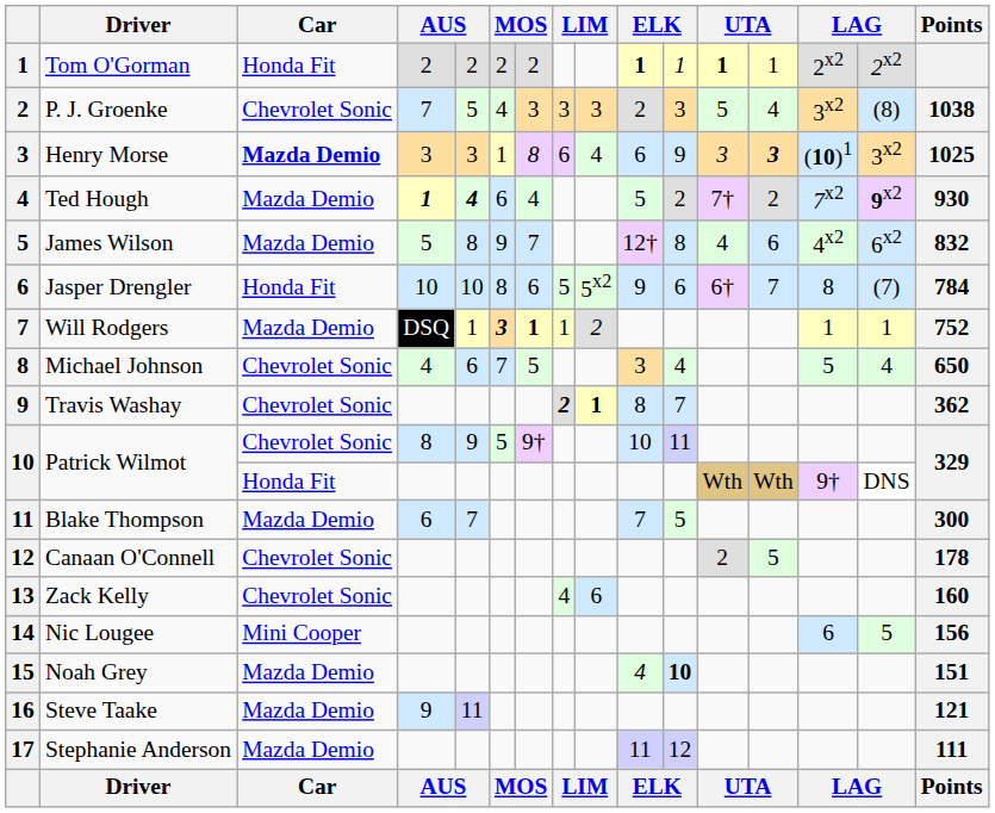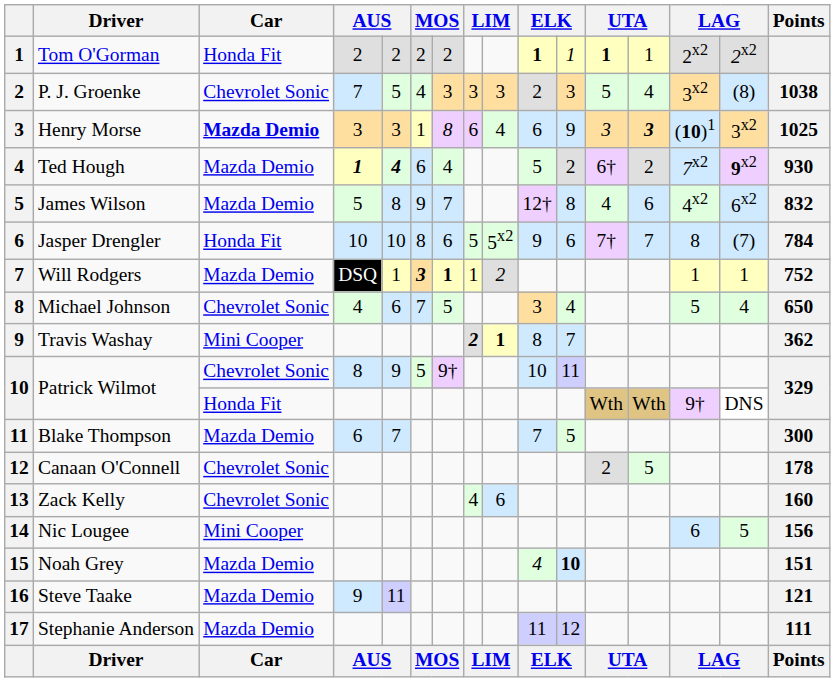 <table class="wikitable" style="font-size:85%; text-align:center">
 <tr valign="top">
 <th valign=middle></th>
 <th valign=middle>Driver</th>
 <th valign=middle>Car</th>
 <th colspan=2><a href='#'>AUS</a></th>
 <th colspan=2><a href='#'>MOS</a></th>
 <th colspan=2><a href='#'>LIM</a></th>
 <th colspan=2><a href='#'>ELK</a></th>
 <th colspan=2><a href='#'>UTA</a></th>
 <th colspan=2><a href='#'>LAG</a></th>
 <th valign=middle>Points</th>
 </tr>
 <tr>
 <th>1</th>
 <td align=left> <a href='#'>Tom O'Gorman</a></td>
 <td align=left><a href='#'>Honda Fit</a></td>
 <td style="background:#DFDFDF;">2</td>
 <td style="background:#DFDFDF;">2</td>
 <td style="background:#DFDFDF;">2</td>
 <td style="background:#DFDFDF;">2</td>
 <td></td>
 <td></td>
 <td style="background:#FFFFBF;"><strong>1</strong></td>
 <td style="background:#FFFFBF;"><em>1</em></td>
 <td style="background:#FFFFBF;"><strong>1</strong></td>
 <td style="background:#FFFFBF;">1</td>
 <td style="background:#DFDFDF;">2<sup>x2</sup></td>
 <td style="background:#DFDFDF;"><em>2</em><sup>x2</sup></td>
 <th></th>
 </tr>
 <tr>
 <th>2</th>
 <td align=left> P. J. Groenke</td>
 <td align=left><a href='#'>Chevrolet Sonic</a></td>
 <td style="background:#CFEAFF;">7</td>
 <td style="background:#DFFFDF;">5</td>
 <td style="background:#DFFFDF;">4</td>
 <td style="background:#FFDF9F;">3</td>
 <td style="background:#FFDF9F;">3</td>
 <td style="background:#FFDF9F;">3</td>
 <td style="background:#DFDFDF;">2</td>
 <td style="background:#FFDF9F;">3</td>
 <td style="background:#DFFFDF;">5</td>
 <td style="background:#DFFFDF;">4</td>
 <td style="background:#FFDF9F;">3<sup>x2</sup></td>
 <td style="background:#CFEAFF;">(8)</td>
 <th>1038</th>
 </tr>
 <tr>
 <th>3</th>
 <td align=left> Henry Morse</td>
 <td align=left><strong><a href='#'>Mazda Demio</a></strong></td>
 <td style="background:#FFDF9F;">3</td>
 <td style="background:#FFDF9F;">3</td>
 <td style="background:#FFFFBF;">1</td>
 <td style="background:#EFCFFF;"><em>8</em></td>
 <td style="background:#EFCFFF;">6</td>
 <td style="background:#DFFFDF;">4</td>
 <td style="background:#CFEAFF;">6</td>
 <td style="background:#CFEAFF;">9</td>
 <td style="background:#FFDF9F;"><em>3</em></td>
 <td style="background:#FFDF9F;"><strong><em>3</em></strong></td>
 <td style="background:#CFEAFF;">(<strong>10</strong>)<sup>1</sup></td>
 <td style="background:#FFDF9F;">3<sup>x2</sup></td>
 <th>1025</th>
 </tr>
 <tr>
 <th>4</th>
 <td align=left> Ted Hough</td>
 <td align=left><a href='#'>Mazda Demio</a></td>
 <td style="background:#FFFFBF;"><strong><em>1</em></strong></td>
 <td style="background:#DFFFDF;"><strong><em>4</em></strong></td>
 <td style="background:#CFEAFF;">6</td>
 <td style="background:#DFFFDF;">4</td>
 <td></td>
 <td></td>
 <td style="background:#DFFFDF;">5</td>
 <td style="background:#DFDFDF;">2</td>
-<td style="background:#EFCFFF;">7†</td>
+<td style="background:#EFCFFF;">6†</td>
 <td style="background:#DFDFDF;">2</td>
 <td style="background:#CFEAFF;"><em>7</em><sup>x2</sup></td>
 <td style="background:#EFCFFF;"><strong>9</strong><sup>x2</sup></td>
 <th>930</th>
 </tr>
 <tr>
 <th>5</th>
 <td align=left> James Wilson</td>
 <td align=left><a href='#'>Mazda Demio</a></td>
 <td style="background:#DFFFDF;">5</td>
 <td style="background:#CFEAFF;">8</td>
 <td style="background:#CFEAFF;">9</td>
 <td style="background:#CFEAFF;">7</td>
 <td></td>
 <td></td>
 <td style="background:#EFCFFF;">12†</td>
 <td style="background:#CFEAFF;">8</td>
 <td style="background:#DFFFDF;">4</td>
 <td style="background:#CFEAFF;">6</td>
 <td style="background:#DFFFDF;">4<sup>x2</sup></td>
 <td style="background:#CFEAFF;">6<sup>x2</sup></td>
 <th>832</th>
 </tr>
 <tr>
 <th>6</th>
 <td align=left> Jasper Drengler</td>
 <td align=left><a href='#'>Honda Fit</a></td>
 <td style="background:#CFEAFF;">10</td>
 <td style="background:#CFEAFF;">10</td>
 <td style="background:#CFEAFF;">8</td>
 <td style="background:#CFEAFF;">6</td>
 <td style="background:#DFFFDF;">5</td>
 <td style="background:#DFFFDF;">5<sup>x2</sup></td>
 <td style="background:#CFEAFF;">9</td>
 <td style="background:#CFEAFF;">6</td>
-<td style="background:#EFCFFF;">6†</td>
+<td style="background:#EFCFFF;">7†</td>
 <td style="background:#CFEAFF;">7</td>
 <td style="background:#CFEAFF;">8</td>
 <td style="background:#CFEAFF;">(7)</td>
 <th>784</th>
 </tr>
 <tr>
 <th>7</th>
 <td align=left> Will Rodgers</td>
 <td align=left><a href='#'>Mazda Demio</a></td>
 <td style="background:#000000; color:white;">DSQ</td>
 <td style="background:#FFFFBF;">1</td>
 <td style="background:#FFDF9F;"><strong><em>3</em></strong></td>
 <td style="background:#FFFFBF;"><strong>1</strong></td>
 <td style="background:#FFFFBF;">1</td>
 <td style="background:#DFDFDF;"><em>2</em></td>
 <td></td>
 <td></td>
 <td></td>
 <td></td>
 <td style="background:#FFFFBF;">1</td>
 <td style="background:#FFFFBF;">1</td>
 <th>752</th>
 </tr>
 <tr>
 <th>8</th>
 <td align=left> Michael Johnson</td>
 <td align=left><a href='#'>Chevrolet Sonic</a></td>
 <td style="background:#DFFFDF;">4</td>
 <td style="background:#CFEAFF;">6</td>
 <td style="background:#CFEAFF;">7</td>
 <td style="background:#DFFFDF;">5</td>
 <td></td>
 <td></td>
 <td style="background:#FFDF9F;">3</td>
 <td style="background:#DFFFDF;">4</td>
 <td></td>
 <td></td>
 <td style="background:#DFFFDF;">5</td>
 <td style="background:#DFFFDF;">4</td>
 <th>650</th>
 </tr>
 <tr>
 <th>9</th>
 <td align=left> Travis Washay</td>
-<td align=left><a href='#'>Chevrolet Sonic</a></td>
+<td align=left><a href='#'>Mini Cooper</a></td>
 <td></td>
 <td></td>
 <td></td>
 <td></td>
 <td style="background:#DFDFDF;"><strong><em>2</em></strong></td>
 <td style="background:#FFFFBF;"><strong>1</strong></td>
 <td style="background:#CFEAFF;">8</td>
 <td style="background:#CFEAFF;">7</td>
 <td></td>
 <td></td>
 <td></td>
 <td></td>
 <th>362</th>
 </tr>
 <tr>
 <th rowspan=2>10</th>
 <td rowspan=2 align=left> Patrick Wilmot</td>
 <td align=left><a href='#'>Chevrolet Sonic</a></td>
 <td style="background:#CFEAFF;">8</td>
 <td style="background:#CFEAFF;">9</td>
 <td style="background:#DFFFDF;">5</td>
 <td style="background:#EFCFFF;">9†</td>
 <td></td>
 <td></td>
 <td style="background:#CFEAFF;">10</td>
 <td style="background:#CFCFFF;">11</td>
 <td></td>
 <td></td>
 <td></td>
 <td></td>
 <th rowspan=2>329</th>
 </tr>
 <tr>
 <td align=left><a href='#'>Honda Fit</a></td>
 <td></td>
 <td></td>
 <td></td>
 <td></td>
 <td></td>
 <td></td>
 <td></td>
 <td></td>
 <td style="background:#DFC484;">Wth</td>
 <td style="background:#DFC484;">Wth</td>
 <td style="background:#EFCFFF;">9†</td>
 <td style="background:#FFFFFF;">DNS</td>
 </tr>
 <tr>
 <th>11</th>
 <td align=left> Blake Thompson</td>
 <td align=left><a href='#'>Mazda Demio</a></td>
 <td style="background:#CFEAFF;">6</td>
 <td style="background:#CFEAFF;">7</td>
 <td></td>
 <td></td>
 <td></td>
 <td></td>
 <td style="background:#CFEAFF;">7</td>
 <td style="background:#DFFFDF;">5</td>
 <td></td>
 <td></td>
 <td></td>
 <td></td>
 <th>300</th>
 </tr>
 <tr>
 <th>12</th>
 <td align=left> Canaan O'Connell</td>
 <td align=left><a href='#'>Chevrolet Sonic</a></td>
 <td></td>
 <td></td>
 <td></td>
 <td></td>
 <td></td>
 <td></td>
 <td></td>
 <td></td>
 <td style="background:#DFDFDF;">2</td>
 <td style="background:#DFFFDF;">5</td>
 <td></td>
 <td></td>
 <th>178</th>
 </tr>
 <tr>
 <th>13</th>
 <td align=left> Zack Kelly</td>
 <td align=left><a href='#'>Chevrolet Sonic</a></td>
 <td></td>
 <td></td>
 <td></td>
 <td></td>
 <td style="background:#DFFFDF;">4</td>
 <td style="background:#CFEAFF;">6</td>
 <td></td>
 <td></td>
 <td></td>
 <td></td>
 <td></td>
 <td></td>
 <th>160</th>
 </tr>
 <tr>
 <th>14</th>
 <td align=left> Nic Lougee</td>
 <td align=left><a href='#'>Mini Cooper</a></td>
 <td></td>
 <td></td>
 <td></td>
 <td></td>
 <td></td>
 <td></td>
 <td></td>
 <td></td>
 <td></td>
 <td></td>
 <td style="background:#CFEAFF;">6</td>
 <td style="background:#DFFFDF;">5</td>
 <th>156</th>
 </tr>
 <tr>
 <th>15</th>
 <td align=left> Noah Grey</td>
 <td align=left><a href='#'>Mazda Demio</a></td>
 <td></td>
 <td></td>
 <td></td>
 <td></td>
 <td></td>
 <td></td>
 <td style="background:#DFFFDF;"><em>4</em></td>
 <td style="background:#CFEAFF;"><strong>10</strong></td>
 <td></td>
 <td></td>
 <td></td>
 <td></td>
 <th>151</th>
 </tr>
 <tr>
 <th>16</th>
 <td align=left> Steve Taake</td>
 <td align=left><a href='#'>Mazda Demio</a></td>
 <td style="background:#CFEAFF;">9</td>
 <td style="background:#CFCFFF;">11</td>
 <td></td>
 <td></td>
 <td></td>
 <td></td>
 <td></td>
 <td></td>
 <td></td>
 <td></td>
 <td></td>
 <td></td>
 <th>121</th>
 </tr>
 <tr>
 <th>17</th>
 <td align=left> Stephanie Anderson</td>
 <td align=left><a href='#'>Mazda Demio</a></td>
 <td></td>
 <td></td>
 <td></td>
 <td></td>
 <td></td>
 <td></td>
 <td style="background:#CFCFFF;">11</td>
 <td style="background:#CFCFFF;">12</td>
 <td></td>
 <td></td>
 <td></td>
 <td></td>
 <th>111</th>
 </tr>
 <tr valign="top">
 <th valign=middle></th>
 <th valign=middle>Driver</th>
 <th valign=middle>Car</th>
 <th colspan=2><a href='#'>AUS</a></th>
 <th colspan=2><a href='#'>MOS</a></th>
 <th colspan=2><a href='#'>LIM</a></th>
 <th colspan=2><a href='#'>ELK</a></th>
 <th colspan=2><a href='#'>UTA</a></th>
 <th colspan=2><a href='#'>LAG</a></th>
 <th valign=middle>Points</th>
 </tr>
 </table>
